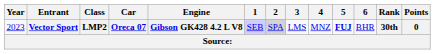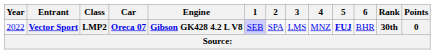 <table class="wikitable" style="text-align:center; font-size:90%">
 <tr>
 <th>Year</th>
 <th>Entrant</th>
 <th>Class</th>
 <th>Car</th>
 <th>Engine</th>
 <th>1</th>
 <th>2</th>
 <th>3</th>
 <th>4</th>
 <th>5</th>
 <th>6</th>
 <th>Rank</th>
 <th>Points</th>
 </tr>
 <tr>
-<td><a href='#'>2023</a></td>
+<td><a href='#'>2022</a></td>
 <th><a href='#'>Vector Sport</a></th>
 <th>LMP2</th>
 <th><a href='#'>Oreca 07</a></th>
 <th><a href='#'>Gibson</a> GK428 4.2 L V8</th>
 <td style="background:#CFCFFF;"><a href='#'>SEB</a><br></td>
-<td style="background: lightgrey;"><a href='#'>SPA</a></td>
+<td><a href='#'>SPA</a></td>
 <td><a href='#'>LMS</a></td>
 <td><a href='#'>MNZ</a></td>
 <td><strong><a href='#'>FUJ</a></strong></td>
 <td><a href='#'>BHR</a></td>
 <th>30th</th>
 <th>0</th>
 </tr>
 <tr>
 <th colspan="13">Source:</th>
 </tr>
 </table>
